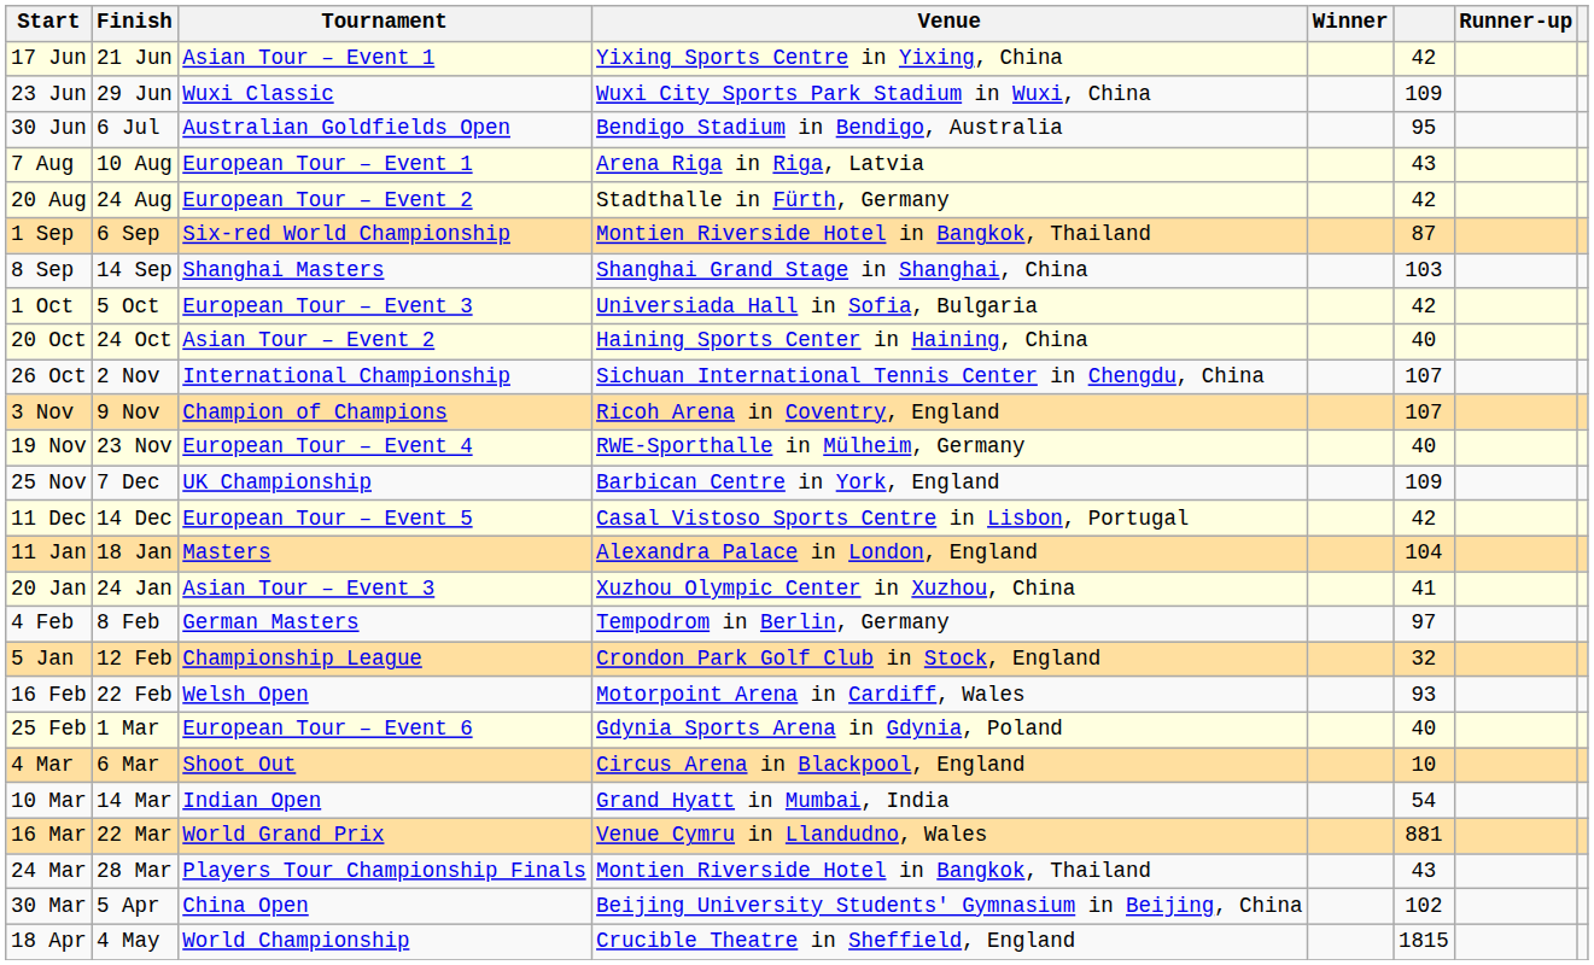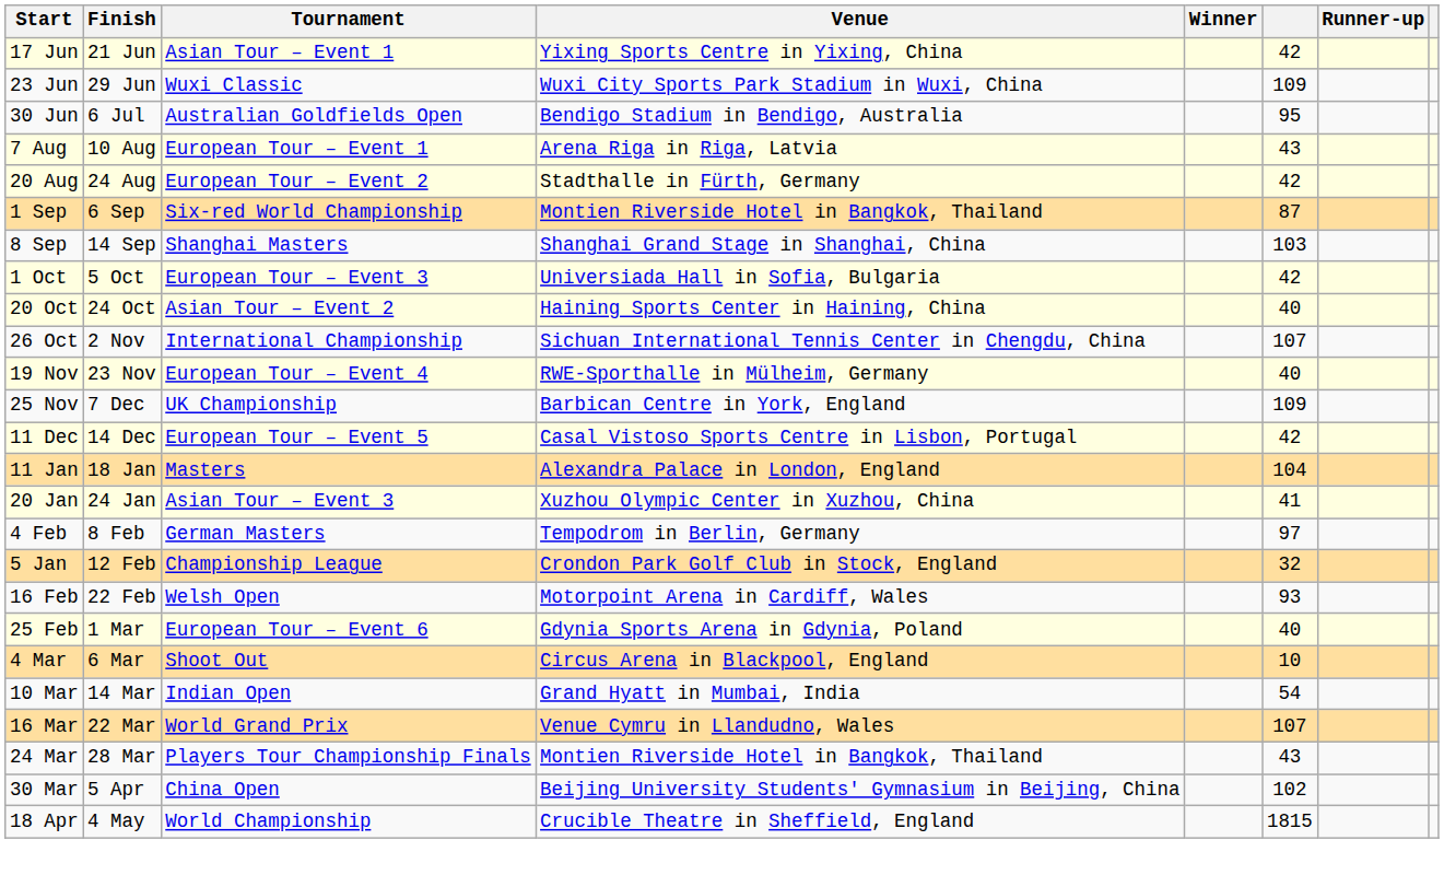 <table class="wikitable" style="font-size: 90%">
 <tr>
 <th>Start</th>
 <th>Finish</th>
 <th>Tournament</th>
 <th>Venue</th>
 <th>Winner</th>
 <th></th>
 <th>Runner-up</th>
 <th></th>
 </tr>
 <tr style="background:lightyellow;">
 <td>17 Jun</td>
 <td>21 Jun</td>
 <td><a href='#'>Asian Tour – Event 1</a></td>
 <td><a href='#'>Yixing Sports Centre</a> in <a href='#'>Yixing</a>, China</td>
 <td></td>
 <td style="text-align:center;">42</td>
 <td></td>
 <td style="text-align:center;"></td>
 </tr>
 <tr>
 <td>23 Jun</td>
 <td>29 Jun</td>
 <td><a href='#'>Wuxi Classic</a></td>
 <td><a href='#'>Wuxi City Sports Park Stadium</a> in <a href='#'>Wuxi</a>, China</td>
 <td></td>
 <td style="text-align:center;">109</td>
 <td></td>
 <td style="text-align:center;"></td>
 </tr>
 <tr>
 <td>30 Jun</td>
 <td>6 Jul</td>
 <td><a href='#'>Australian Goldfields Open</a></td>
 <td><a href='#'>Bendigo Stadium</a> in <a href='#'>Bendigo</a>, Australia</td>
 <td></td>
 <td style="text-align:center;">95</td>
 <td></td>
 <td style="text-align:center;"></td>
 </tr>
 <tr style="background:lightyellow;">
 <td>7 Aug</td>
 <td>10 Aug</td>
 <td><a href='#'>European Tour – Event 1</a></td>
 <td><a href='#'>Arena Riga</a> in <a href='#'>Riga</a>, Latvia</td>
 <td></td>
 <td style="text-align:center;">43</td>
 <td></td>
 <td style="text-align:center;"></td>
 </tr>
 <tr style="background:lightyellow;">
 <td>20 Aug</td>
 <td>24 Aug</td>
 <td><a href='#'>European Tour – Event 2</a></td>
 <td>Stadthalle in <a href='#'>Fürth</a>, Germany</td>
 <td></td>
 <td style="text-align:center;">42</td>
 <td></td>
 <td style="text-align:center;"></td>
 </tr>
 <tr style="background:#ffdf9f;">
 <td>1 Sep</td>
 <td>6 Sep</td>
 <td><a href='#'>Six-red World Championship</a></td>
 <td><a href='#'>Montien Riverside Hotel</a> in <a href='#'>Bangkok</a>, Thailand</td>
 <td></td>
 <td style="text-align:center;">87</td>
 <td></td>
 <td style="text-align:center;"></td>
 </tr>
 <tr>
 <td>8 Sep</td>
 <td>14 Sep</td>
 <td><a href='#'>Shanghai Masters</a></td>
 <td><a href='#'>Shanghai Grand Stage</a> in <a href='#'>Shanghai</a>, China</td>
 <td></td>
 <td style="text-align:center;">103</td>
 <td></td>
 <td style="text-align:center;"></td>
 </tr>
 <tr style="background:lightyellow;">
 <td>1 Oct</td>
 <td>5 Oct</td>
 <td><a href='#'>European Tour – Event 3</a></td>
 <td><a href='#'>Universiada Hall</a> in <a href='#'>Sofia</a>, Bulgaria</td>
 <td></td>
 <td style="text-align:center;">42</td>
 <td></td>
 <td style="text-align:center;"></td>
 </tr>
 <tr style="background:lightyellow;">
 <td>20 Oct</td>
 <td>24 Oct</td>
 <td><a href='#'>Asian Tour – Event 2</a></td>
 <td><a href='#'>Haining Sports Center</a> in <a href='#'>Haining</a>, China</td>
 <td></td>
 <td style="text-align:center;">40</td>
 <td></td>
 <td style="text-align:center;"></td>
 </tr>
 <tr>
 <td>26 Oct</td>
 <td>2 Nov</td>
 <td><a href='#'>International Championship</a></td>
 <td><a href='#'>Sichuan International Tennis Center</a> in <a href='#'>Chengdu</a>, China</td>
-<td></td>
-<td style="text-align:center;">107</td>
-<td></td>
-<td style="text-align:center;"></td>
-</tr>
-<tr style="background:#ffdf9f;">
-<td>3 Nov</td>
-<td>9 Nov</td>
-<td><a href='#'>Champion of Champions</a></td>
-<td><a href='#'>Ricoh Arena</a> in <a href='#'>Coventry</a>, England</td>
 <td></td>
 <td style="text-align:center;">107</td>
 <td></td>
 <td style="text-align:center;"></td>
 </tr>
 <tr style="background:lightyellow;">
 <td>19 Nov</td>
 <td>23 Nov</td>
 <td><a href='#'>European Tour – Event 4</a></td>
 <td><a href='#'>RWE-Sporthalle</a> in <a href='#'>Mülheim</a>, Germany</td>
 <td></td>
 <td style="text-align:center;">40</td>
 <td></td>
 <td style="text-align:center;"></td>
 </tr>
 <tr>
 <td>25 Nov</td>
 <td>7 Dec</td>
 <td><a href='#'>UK Championship</a></td>
 <td><a href='#'>Barbican Centre</a> in <a href='#'>York</a>, England</td>
 <td></td>
 <td style="text-align:center;">109</td>
 <td></td>
 <td style="text-align:center;"></td>
 </tr>
 <tr style="background:lightyellow;">
 <td>11 Dec</td>
 <td>14 Dec</td>
 <td><a href='#'>European Tour – Event 5</a></td>
 <td><a href='#'>Casal Vistoso Sports Centre</a> in <a href='#'>Lisbon</a>, Portugal</td>
 <td></td>
 <td style="text-align:center;">42</td>
 <td></td>
 <td style="text-align:center;"></td>
 </tr>
 <tr style="background:#ffdf9f;">
 <td>11 Jan</td>
 <td>18 Jan</td>
 <td><a href='#'>Masters</a></td>
 <td><a href='#'>Alexandra Palace</a> in <a href='#'>London</a>, England</td>
 <td></td>
 <td style="text-align:center;">104</td>
 <td></td>
 <td style="text-align:center;"></td>
 </tr>
 <tr style="background:lightyellow;">
 <td>20 Jan</td>
 <td>24 Jan</td>
 <td><a href='#'>Asian Tour – Event 3</a></td>
 <td><a href='#'>Xuzhou Olympic Center</a> in <a href='#'>Xuzhou</a>, China</td>
 <td></td>
 <td style="text-align:center;">41</td>
 <td></td>
 <td style="text-align:center;"></td>
 </tr>
 <tr>
 <td>4 Feb</td>
 <td>8 Feb</td>
 <td><a href='#'>German Masters</a></td>
 <td><a href='#'>Tempodrom</a> in <a href='#'>Berlin</a>, Germany</td>
 <td></td>
 <td style="text-align:center;">97</td>
 <td></td>
 <td style="text-align:center;"></td>
 </tr>
 <tr style="background:#ffdf9f;">
 <td>5 Jan</td>
 <td>12 Feb</td>
 <td><a href='#'>Championship League</a></td>
 <td><a href='#'>Crondon Park Golf Club</a> in <a href='#'>Stock</a>, England</td>
 <td></td>
 <td style="text-align:center;">32</td>
 <td></td>
 <td style="text-align:center;"></td>
 </tr>
 <tr>
 <td>16 Feb</td>
 <td>22 Feb</td>
 <td><a href='#'>Welsh Open</a></td>
 <td><a href='#'>Motorpoint Arena</a> in <a href='#'>Cardiff</a>, Wales</td>
 <td></td>
 <td style="text-align:center;">93</td>
 <td></td>
 <td style="text-align:center;"></td>
 </tr>
 <tr style="background:lightyellow;">
 <td>25 Feb</td>
 <td>1 Mar</td>
 <td><a href='#'>European Tour – Event 6</a></td>
 <td><a href='#'>Gdynia Sports Arena</a> in <a href='#'>Gdynia</a>, Poland</td>
 <td></td>
 <td style="text-align:center;">40</td>
 <td></td>
 <td style="text-align:center;"></td>
 </tr>
 <tr style="background:#ffdf9f;">
 <td>4 Mar</td>
 <td>6 Mar</td>
 <td><a href='#'>Shoot Out</a></td>
 <td><a href='#'>Circus Arena</a> in <a href='#'>Blackpool</a>, England</td>
 <td></td>
 <td style="text-align:center;">10</td>
 <td></td>
 <td style="text-align:center;"></td>
 </tr>
 <tr>
 <td>10 Mar</td>
 <td>14 Mar</td>
 <td><a href='#'>Indian Open</a></td>
 <td><a href='#'>Grand Hyatt</a> in <a href='#'>Mumbai</a>, India</td>
 <td></td>
 <td style="text-align:center;">54</td>
 <td></td>
 <td style="text-align:center;"></td>
 </tr>
 <tr style="background:#ffdf9f;">
 <td>16 Mar</td>
 <td>22 Mar</td>
 <td><a href='#'>World Grand Prix</a></td>
 <td><a href='#'>Venue Cymru</a> in <a href='#'>Llandudno</a>, Wales</td>
 <td></td>
-<td style="text-align:center;">881</td>
+<td style="text-align:center;">107</td>
 <td></td>
 <td style="text-align:center;"></td>
 </tr>
 <tr>
 <td>24 Mar</td>
 <td>28 Mar</td>
 <td><a href='#'>Players Tour Championship Finals</a></td>
 <td><a href='#'>Montien Riverside Hotel</a> in <a href='#'>Bangkok</a>, Thailand</td>
 <td></td>
 <td style="text-align:center;">43</td>
 <td></td>
 <td style="text-align:center;"></td>
 </tr>
 <tr>
 <td>30 Mar</td>
 <td>5 Apr</td>
 <td><a href='#'>China Open</a></td>
 <td><a href='#'>Beijing University Students' Gymnasium</a> in <a href='#'>Beijing</a>, China</td>
 <td></td>
 <td style="text-align:center;">102</td>
 <td></td>
 <td style="text-align:center;"></td>
 </tr>
 <tr>
 <td>18 Apr</td>
 <td>4 May</td>
 <td><a href='#'>World Championship</a></td>
 <td><a href='#'>Crucible Theatre</a> in <a href='#'>Sheffield</a>, England</td>
 <td></td>
 <td style="text-align:center;">1815</td>
 <td></td>
 <td style="text-align:center;"></td>
 </tr>
 </table>
